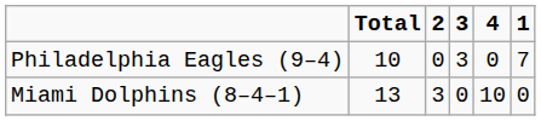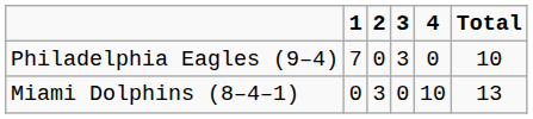 <table class="wikitable" style="text-align:center">
 <tr>
 <td></td>
-<td><strong>Total</strong></td>
+<td><strong>1</strong></td>
 <td><strong>2</strong></td>
 <td><strong>3</strong></td>
 <td><strong>4</strong></td>
-<td><strong>1</strong></td>
+<td><strong>Total</strong></td>
 </tr>
 <tr>
 <td align="left">Philadelphia Eagles (9–4)</td>
-<td>10</td>
+<td>7</td>
 <td>0</td>
 <td>3</td>
 <td>0</td>
-<td>7</td>
+<td>10</td>
 </tr>
 <tr>
 <td align="left">Miami Dolphins (8–4–1)</td>
-<td>13</td>
+<td>0</td>
 <td>3</td>
 <td>0</td>
 <td>10</td>
-<td>0</td>
+<td>13</td>
 </tr>
 </table>
